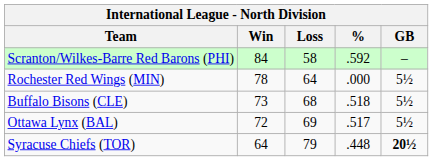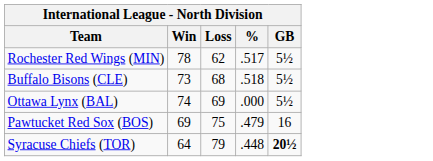 <table class="wikitable">
 <tr>
 <th colspan="5">International League - North Division</th>
 </tr>
 <tr>
 <th width="55%">Team</th>
 <th>Win</th>
 <th>Loss</th>
 <th>%</th>
 <th>GB</th>
 </tr>
-<tr align=center bgcolor=ccffcc>
-<td align=left><a href='#'>Scranton/Wilkes-Barre Red Barons</a> (<a href='#'>PHI</a>)</td>
-<td>84</td>
-<td>58</td>
-<td>.592</td>
-<td>–</td>
-</tr>
 <tr align=center>
 <td align=left><a href='#'>Rochester Red Wings</a> (<a href='#'>MIN</a>)</td>
 <td>78</td>
-<td>64</td>
-<td>.000</td>
+<td>62</td>
+<td>.517</td>
 <td>5½</td>
 </tr>
 <tr align=center>
 <td align=left><a href='#'>Buffalo Bisons</a> (<a href='#'>CLE</a>)</td>
 <td>73</td>
 <td>68</td>
 <td>.518</td>
 <td>5½</td>
 </tr>
 <tr align=center>
 <td align=left><a href='#'>Ottawa Lynx</a> (<a href='#'>BAL</a>)</td>
-<td>72</td>
+<td>74</td>
 <td>69</td>
-<td>.517</td>
+<td>.000</td>
 <td>5½</td>
+</tr>
+<tr align=center>
+<td align=left><a href='#'>Pawtucket Red Sox</a> (<a href='#'>BOS</a>)</td>
+<td>69</td>
+<td>75</td>
+<td>.479</td>
+<td>16</td>
 </tr>
 <tr align=center>
 <td align=left><a href='#'>Syracuse Chiefs</a> (<a href='#'>TOR</a>)</td>
 <td>64</td>
 <td>79</td>
 <td>.448</td>
 <td><strong>20½</strong></td>
 </tr>
 </table>
